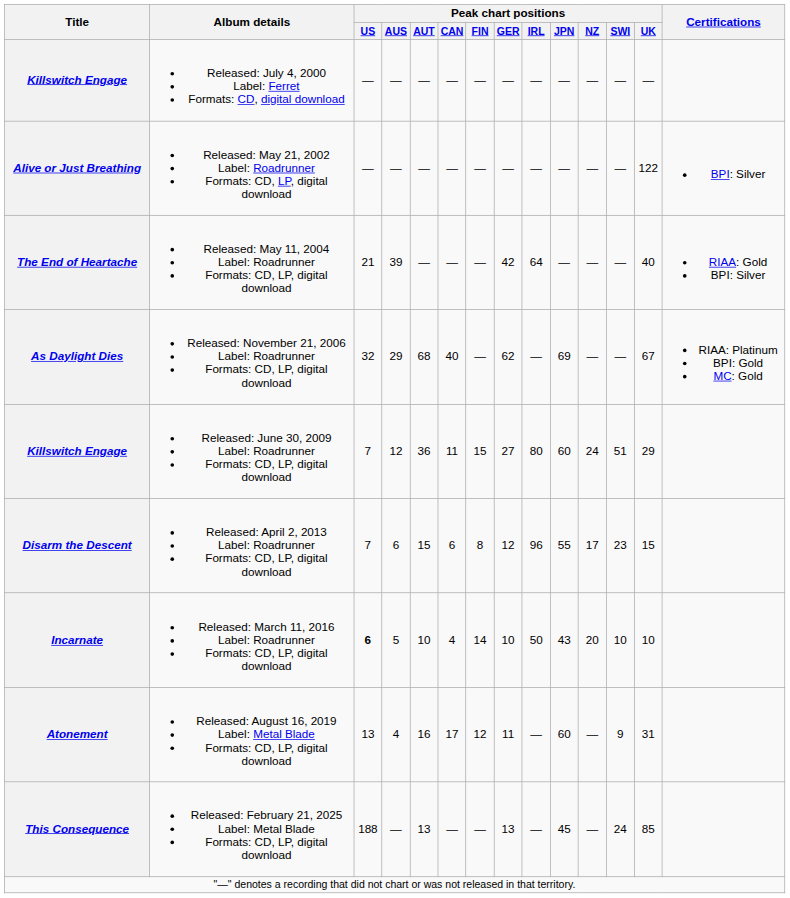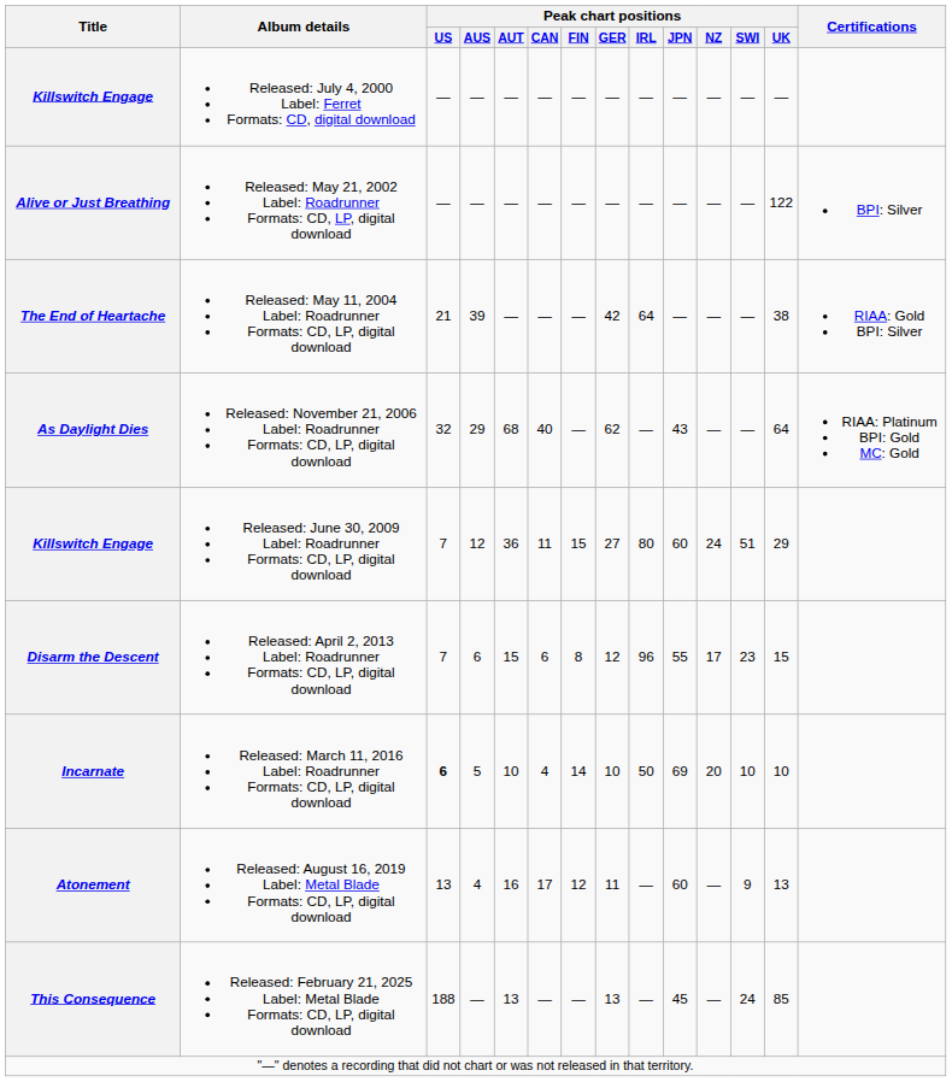 <table class="wikitable plainrowheaders" style="text-align:center;" border="1">
 <tr>
 <th scope="col" rowspan="2" style="width:12em;">Title</th>
 <th scope="col" rowspan="2" style="width:17em;">Album details</th>
 <th scope="col" colspan="11">Peak chart positions</th>
 <th scope="col" rowspan="2" style="width:10em;"><a href='#'>Certifications</a></th>
 </tr>
 <tr>
 <th scope="col" style="width:2.2em;font-size:90%;"><a href='#'>US</a><br></th>
 <th scope="col" style="width:2.2em;font-size:90%;"><a href='#'>AUS</a><br></th>
 <th scope="col" style="width:2.2em;font-size:90%;"><a href='#'>AUT</a><br></th>
 <th scope="col" style="width:2.2em;font-size:90%;"><a href='#'>CAN</a><br></th>
 <th scope="col" style="width:2.2em;font-size:90%;"><a href='#'>FIN</a><br></th>
 <th scope="col" style="width:2.2em;font-size:90%;"><a href='#'>GER</a><br></th>
 <th scope="col" style="width:2.2em;font-size:90%;"><a href='#'>IRL</a><br></th>
 <th scope="col" style="width:2.2em;font-size:90%;"><a href='#'>JPN</a><br></th>
 <th scope="col" style="width:2.2em;font-size:90%;"><a href='#'>NZ</a><br></th>
 <th scope="col" style="width:2.2em;font-size:90%;"><a href='#'>SWI</a><br></th>
 <th scope="col" style="width:2.2em;font-size:90%;"><a href='#'>UK</a><br></th>
 </tr>
 <tr>
 <th scope="row"><em><a href='#'>Killswitch Engage</a></em></th>
 <td><br><ul><li>Released: July 4, 2000</li><li>Label: <a href='#'>Ferret</a></li><li>Formats: <a href='#'>CD</a>, <a href='#'>digital download</a></li></ul></td>
 <td>—</td>
 <td>—</td>
 <td>—</td>
 <td>—</td>
 <td>—</td>
 <td>—</td>
 <td>—</td>
 <td>—</td>
 <td>—</td>
 <td>—</td>
 <td>—</td>
 <td></td>
 </tr>
 <tr>
 <th scope="row"><em><a href='#'>Alive or Just Breathing</a></em></th>
 <td><br><ul><li>Released: May 21, 2002</li><li>Label: <a href='#'>Roadrunner</a></li><li>Formats: CD, <a href='#'>LP</a>, digital download</li></ul></td>
 <td>—</td>
 <td>—</td>
 <td>—</td>
 <td>—</td>
 <td>—</td>
 <td>—</td>
 <td>—</td>
 <td>—</td>
 <td>—</td>
 <td>—</td>
 <td>122</td>
 <td><br><ul><li><a href='#'>BPI</a>: Silver</li></ul></td>
 </tr>
 <tr>
 <th scope="row"><em><a href='#'>The End of Heartache</a></em></th>
 <td><br><ul><li>Released: May 11, 2004</li><li>Label: Roadrunner</li><li>Formats: CD, LP, digital download</li></ul></td>
 <td>21</td>
 <td>39</td>
 <td>—</td>
 <td>—</td>
 <td>—</td>
 <td>42</td>
 <td>64</td>
 <td>—</td>
 <td>—</td>
 <td>—</td>
-<td>40</td>
+<td>38</td>
 <td><br><ul><li><a href='#'>RIAA</a>: Gold</li><li>BPI: Silver</li></ul></td>
 </tr>
 <tr>
 <th scope="row"><em><a href='#'>As Daylight Dies</a></em></th>
 <td><br><ul><li>Released: November 21, 2006</li><li>Label: Roadrunner</li><li>Formats: CD, LP, digital download</li></ul></td>
 <td>32</td>
 <td>29</td>
 <td>68</td>
 <td>40</td>
 <td>—</td>
 <td>62</td>
 <td>—</td>
-<td>69</td>
+<td>43</td>
 <td>—</td>
 <td>—</td>
-<td>67</td>
+<td>64</td>
 <td><br><ul><li>RIAA: Platinum</li><li>BPI: Gold</li><li><a href='#'>MC</a>: Gold</li></ul></td>
 </tr>
 <tr>
 <th scope="row"><em><a href='#'>Killswitch Engage</a></em></th>
 <td><br><ul><li>Released: June 30, 2009</li><li>Label: Roadrunner</li><li>Formats: CD, LP, digital download</li></ul></td>
 <td>7</td>
 <td>12</td>
 <td>36</td>
 <td>11</td>
 <td>15</td>
 <td>27</td>
 <td>80</td>
 <td>60</td>
 <td>24</td>
 <td>51</td>
 <td>29</td>
 <td></td>
 </tr>
 <tr>
 <th scope="row"><em><a href='#'>Disarm the Descent</a></em></th>
 <td><br><ul><li>Released: April 2, 2013</li><li>Label: Roadrunner</li><li>Formats: CD, LP, digital download</li></ul></td>
 <td>7</td>
 <td>6</td>
 <td>15</td>
 <td>6</td>
 <td>8</td>
 <td>12</td>
 <td>96</td>
 <td>55</td>
 <td>17</td>
 <td>23</td>
 <td>15</td>
 <td></td>
 </tr>
 <tr>
 <th scope="row"><em><a href='#'>Incarnate</a></em></th>
 <td><br><ul><li>Released: March 11, 2016</li><li>Label: Roadrunner</li><li>Formats: CD, LP, digital download</li></ul></td>
 <td><strong>6</strong></td>
 <td>5</td>
 <td>10</td>
 <td>4</td>
 <td>14</td>
 <td>10</td>
 <td>50</td>
-<td>43</td>
+<td>69</td>
 <td>20</td>
 <td>10</td>
 <td>10</td>
 <td></td>
 </tr>
 <tr>
 <th scope="row"><em><a href='#'>Atonement</a></em></th>
 <td><br><ul><li>Released: August 16, 2019</li><li>Label: <a href='#'>Metal Blade</a></li><li>Formats: CD, LP, digital download</li></ul></td>
 <td>13</td>
 <td>4</td>
 <td>16</td>
 <td>17</td>
 <td>12</td>
 <td>11</td>
 <td>—</td>
 <td>60</td>
 <td>—</td>
 <td>9</td>
-<td>31</td>
+<td>13</td>
 <td></td>
 </tr>
 <tr>
 <th scope="row"><em><a href='#'>This Consequence</a></em></th>
 <td><br><ul><li>Released: February 21, 2025</li><li>Label: Metal Blade</li><li>Formats: CD, LP, digital download</li></ul></td>
 <td>188</td>
 <td>—</td>
 <td>13</td>
 <td>—</td>
 <td>—</td>
 <td>13</td>
 <td>—</td>
 <td>45</td>
 <td>—</td>
 <td>24</td>
 <td>85</td>
 <td></td>
 </tr>
 <tr>
 <td colspan="14" style="font-size:90%">"—" denotes a recording that did not chart or was not released in that territory.</td>
 </tr>
 </table>
